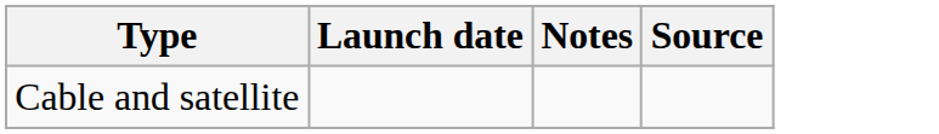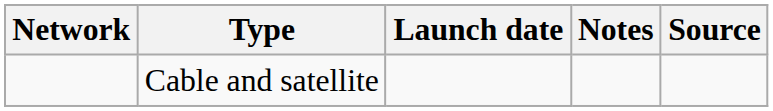 <table class="wikitable sortable">
 <tr>
+<th>Network</th>
 <th>Type</th>
 <th>Launch date</th>
 <th>Notes</th>
 <th>Source</th>
 </tr>
 <tr>
+<td><a href='#'></a></td>
 <td>Cable and satellite</td>
 <td></td>
 <td></td>
 <td></td>
 </tr>
 </table>
